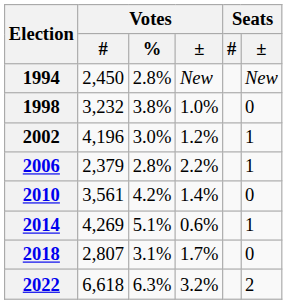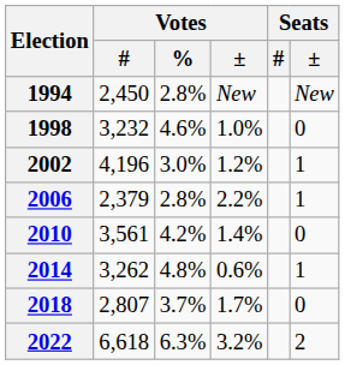 <table class="wikitable">
 <tr>
 <th rowspan=2>Election</th>
 <th colspan=3>Votes</th>
 <th colspan=2>Seats</th>
 </tr>
 <tr>
 <th>#</th>
 <th>%</th>
 <th>±</th>
 <th>#</th>
 <th>±</th>
 </tr>
 <tr>
 <th>1994</th>
 <td>2,450</td>
 <td>2.8%</td>
 <td><em>New</em></td>
 <td></td>
 <td><em>New</em></td>
 </tr>
 <tr>
 <th>1998</th>
 <td>3,232</td>
-<td>3.8%</td>
+<td>4.6%</td>
 <td>1.0%</td>
 <td></td>
 <td> 0</td>
 </tr>
 <tr>
 <th>2002</th>
 <td>4,196</td>
 <td>3.0%</td>
 <td>1.2%</td>
 <td></td>
 <td>1</td>
 </tr>
 <tr>
 <th><a href='#'>2006</a></th>
 <td>2,379</td>
 <td>2.8%</td>
 <td>2.2%</td>
 <td></td>
 <td>1</td>
 </tr>
 <tr>
 <th><a href='#'>2010</a></th>
 <td>3,561</td>
 <td>4.2%</td>
 <td>1.4%</td>
 <td></td>
 <td> 0</td>
 </tr>
 <tr>
 <th><a href='#'>2014</a></th>
-<td>4,269</td>
-<td>5.1%</td>
+<td>3,262</td>
+<td>4.8%</td>
 <td>0.6%</td>
 <td></td>
 <td>1</td>
 </tr>
 <tr>
 <th><a href='#'>2018</a></th>
 <td>2,807</td>
-<td>3.1%</td>
+<td>3.7%</td>
 <td>1.7%</td>
 <td></td>
 <td>0</td>
 </tr>
 <tr>
 <th><a href='#'>2022</a></th>
 <td>6,618</td>
 <td>6.3%</td>
 <td>3.2%</td>
 <td></td>
 <td>2</td>
 </tr>
 </table>
